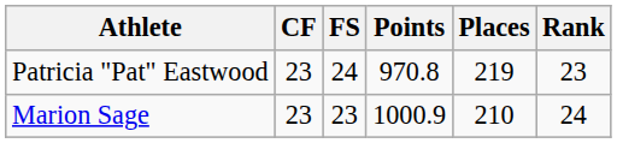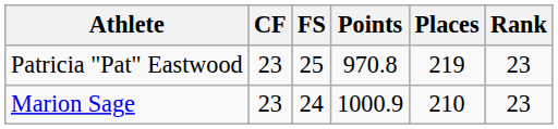 <table class="wikitable" border="1" style="font-size:90%">
 <tr>
 <th>Athlete</th>
 <th>CF</th>
 <th>FS</th>
 <th>Points</th>
 <th>Places</th>
 <th>Rank</th>
 </tr>
 <tr align=center>
 <td align=left>Patricia "Pat" Eastwood</td>
 <td>23</td>
-<td>24</td>
+<td>25</td>
 <td>970.8</td>
 <td>219</td>
 <td>23</td>
 </tr>
 <tr align=center>
 <td align=left><a href='#'>Marion Sage</a></td>
 <td>23</td>
-<td>23</td>
+<td>24</td>
 <td>1000.9</td>
 <td>210</td>
-<td>24</td>
+<td>23</td>
 </tr>
 </table>
